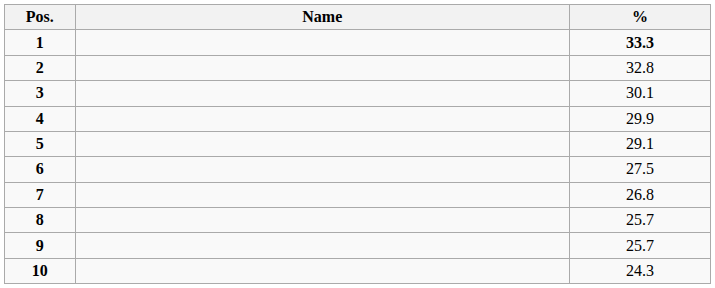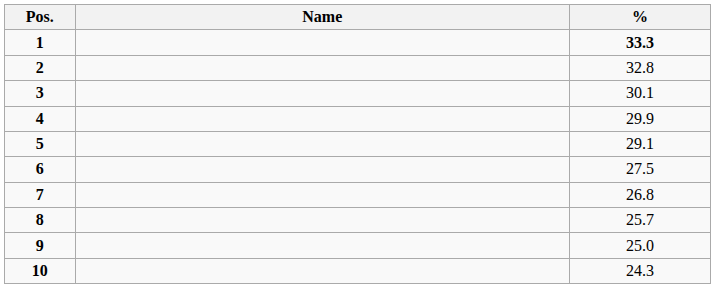 <table class="wikitable" style="width:80%;">
 <tr>
 <th style="width:10%;">Pos.</th>
 <th style="width:70%;">Name</th>
 <th style="width:20%;">%</th>
 </tr>
 <tr>
 <td align=center><strong>1</strong></td>
 <td><strong></strong></td>
 <td align=center><strong>33.3</strong></td>
 </tr>
 <tr>
 <td align=center><strong>2</strong></td>
 <td></td>
 <td align=center>32.8</td>
 </tr>
 <tr>
 <td align=center><strong>3</strong></td>
 <td></td>
 <td align=center>30.1</td>
 </tr>
 <tr>
 <td align=center><strong>4</strong></td>
 <td></td>
 <td align=center>29.9</td>
 </tr>
 <tr>
 <td align=center><strong>5</strong></td>
 <td></td>
 <td align=center>29.1</td>
 </tr>
 <tr>
 <td align=center><strong>6</strong></td>
 <td></td>
 <td align=center>27.5</td>
 </tr>
 <tr>
 <td align=center><strong>7</strong></td>
 <td></td>
 <td align=center>26.8</td>
 </tr>
 <tr>
 <td align=center><strong>8</strong></td>
 <td></td>
 <td align=center>25.7</td>
 </tr>
 <tr>
 <td align=center><strong>9</strong></td>
 <td></td>
-<td align=center>25.7</td>
+<td align=center>25.0</td>
 </tr>
 <tr>
 <td align=center><strong>10</strong></td>
 <td></td>
 <td align=center>24.3</td>
 </tr>
 </table>
